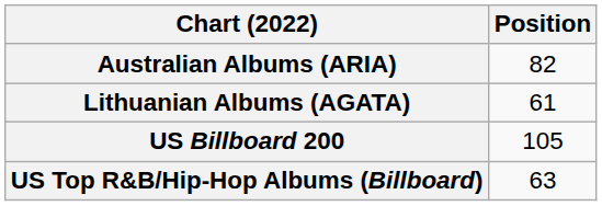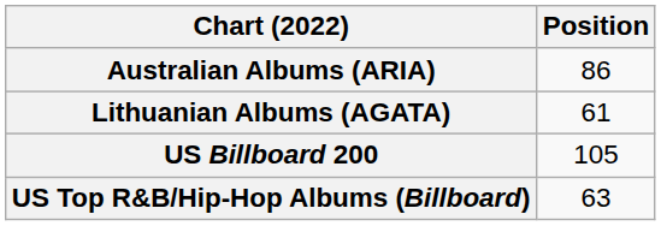 <table class="wikitable sortable plainrowheaders" style="text-align:center">
 <tr>
 <th scope="col">Chart (2022)</th>
 <th scope="col">Position</th>
 </tr>
 <tr>
 <th scope="row">Australian Albums (ARIA)</th>
-<td>82</td>
+<td>86</td>
 </tr>
 <tr>
 <th scope="row">Lithuanian Albums (AGATA)</th>
 <td>61</td>
 </tr>
 <tr>
 <th scope="row">US <em>Billboard</em> 200</th>
 <td>105</td>
 </tr>
 <tr>
 <th scope="row">US Top R&B/Hip-Hop Albums (<em>Billboard</em>)</th>
 <td>63</td>
 </tr>
 </table>
